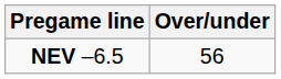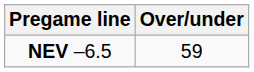 <table class="wikitable">
 <tr align="center">
 <th style=>Pregame line</th>
 <th style=>Over/under</th>
 </tr>
 <tr align="center">
 <td><strong>NEV</strong> –6.5</td>
-<td>56</td>
+<td>59</td>
 </tr>
 </table>
